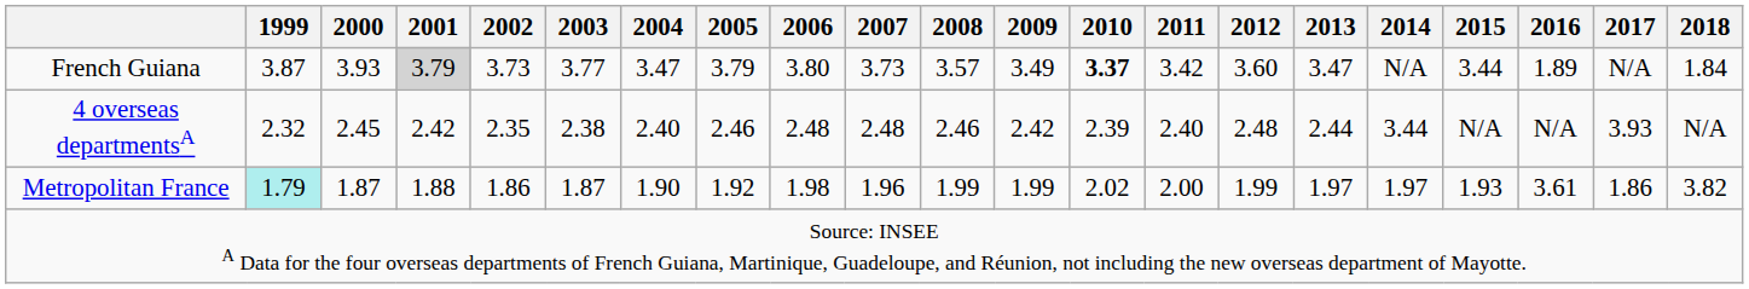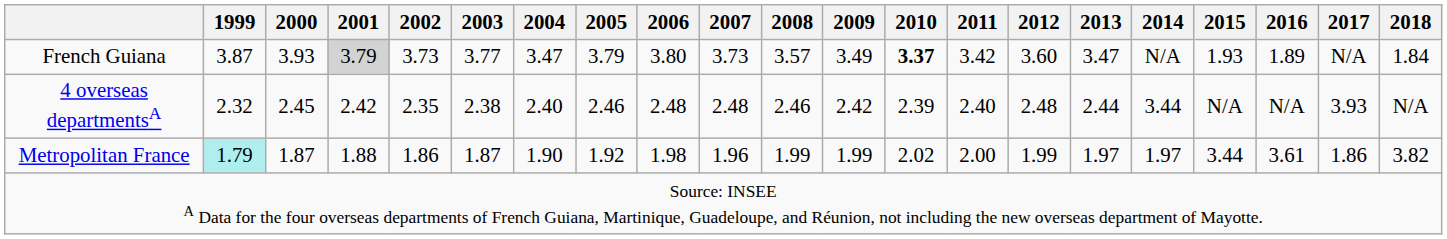 <table class="wikitable" style="font-size: 0.9em; width:50%">
 <tr>
 <th></th>
 <th> 1999 </th>
 <th> 2000 </th>
 <th> 2001 </th>
 <th> 2002 </th>
 <th> 2003 </th>
 <th> 2004 </th>
 <th> 2005 </th>
 <th> 2006 </th>
 <th> 2007 </th>
 <th> 2008 </th>
 <th> 2009 </th>
 <th> 2010 </th>
 <th> 2011 </th>
 <th> 2012 </th>
 <th> 2013 </th>
 <th> 2014 </th>
 <th> 2015 </th>
 <th> 2016 </th>
 <th> 2017 </th>
 <th> 2018 </th>
 </tr>
 <tr>
 <td align=center>French Guiana</td>
 <td align=center>3.87</td>
 <td align=center>3.93</td>
 <td align=center style="background: lightgrey;">3.79</td>
 <td align=center>3.73</td>
 <td align=center>3.77</td>
 <td align=center>3.47</td>
 <td align=center>3.79</td>
 <td align=center>3.80</td>
 <td align=center>3.73</td>
 <td align=center>3.57</td>
 <td align=center>3.49</td>
 <td align=center><strong>3.37</strong></td>
 <td align=center>3.42</td>
 <td align=center>3.60</td>
 <td align=center>3.47</td>
 <td align=center>N/A</td>
-<td align=center>3.44</td>
+<td align=center>1.93</td>
 <td align=center>1.89</td>
 <td align=center>N/A</td>
 <td align=center>1.84</td>
 </tr>
 <tr>
 <td align=center><a href='#'>4 overseas departments<sup>A</sup></a></td>
 <td align=center>2.32</td>
 <td align=center>2.45</td>
 <td align=center>2.42</td>
 <td align=center>2.35</td>
 <td align=center>2.38</td>
 <td align=center>2.40</td>
 <td align=center>2.46</td>
 <td align=center>2.48</td>
 <td align=center>2.48</td>
 <td align=center>2.46</td>
 <td align=center>2.42</td>
 <td align=center>2.39</td>
 <td align=center>2.40</td>
 <td align=center>2.48</td>
 <td align=center>2.44</td>
 <td align=center>3.44</td>
 <td align=center>N/A</td>
 <td align=center>N/A</td>
 <td align=center>3.93</td>
 <td align=center>N/A</td>
 </tr>
 <tr>
 <td align=center><a href='#'>Metropolitan France</a></td>
 <td align=center style="background: paleturquoise;">1.79</td>
 <td align=center>1.87</td>
 <td align=center>1.88</td>
 <td align=center>1.86</td>
 <td align=center>1.87</td>
 <td align=center>1.90</td>
 <td align=center>1.92</td>
 <td align=center>1.98</td>
 <td align=center>1.96</td>
 <td align=center>1.99</td>
 <td align=center>1.99</td>
 <td align=center>2.02</td>
 <td align=center>2.00</td>
 <td align=center>1.99</td>
 <td align=center>1.97</td>
 <td align=center>1.97</td>
-<td align=center>1.93</td>
+<td align=center>3.44</td>
 <td align=center>3.61</td>
 <td align=center>1.86</td>
 <td align=center>3.82</td>
 </tr>
 <tr>
 <td colspan=21 align=center><small>Source: INSEE<br><sup>A</sup> Data for the four overseas departments of French Guiana, Martinique, Guadeloupe, and Réunion, not including the new overseas department of Mayotte.</small></td>
 </tr>
 </table>
